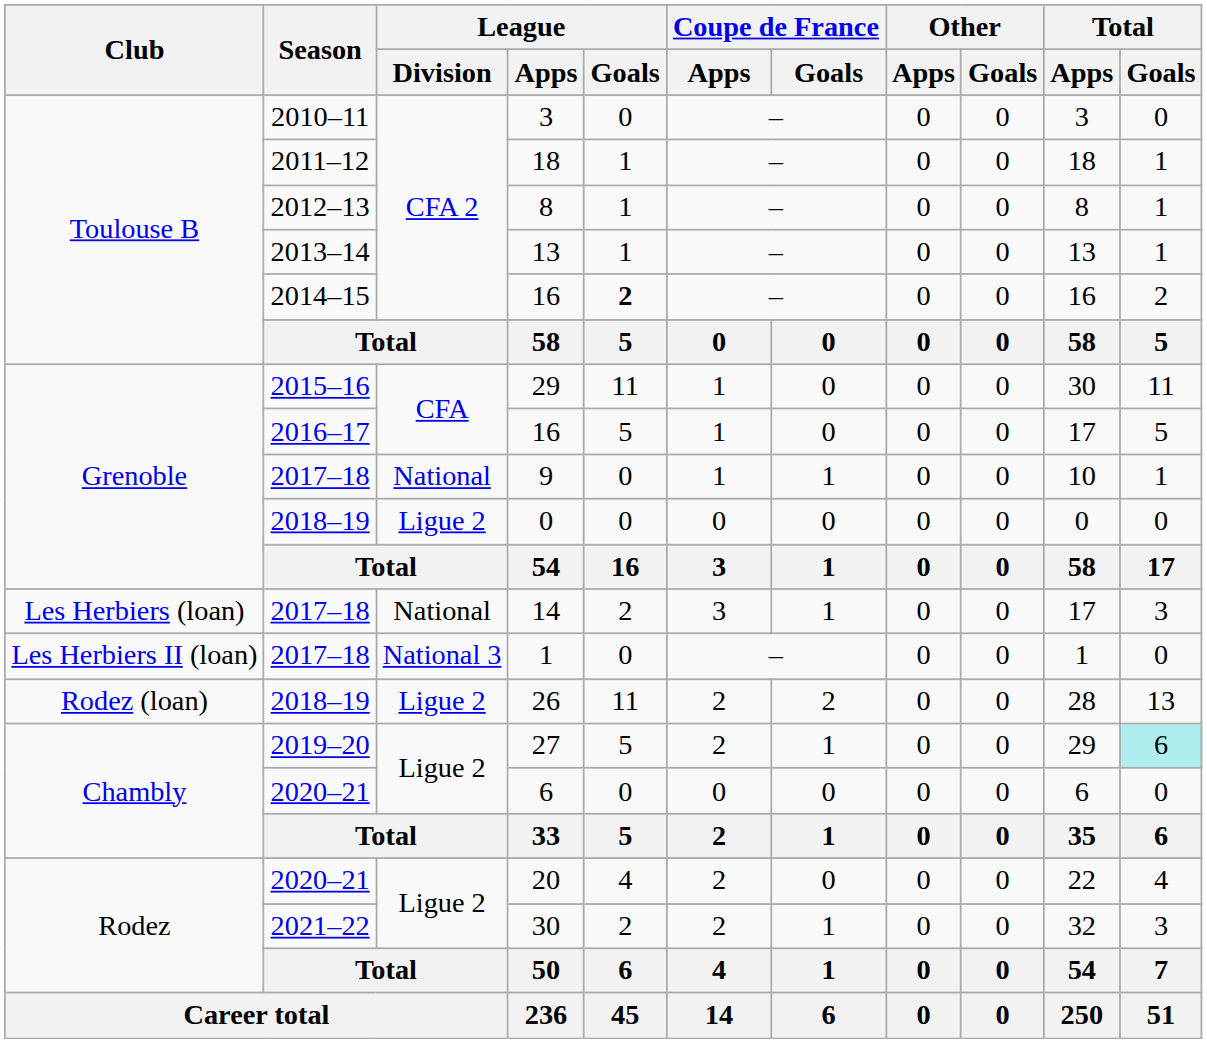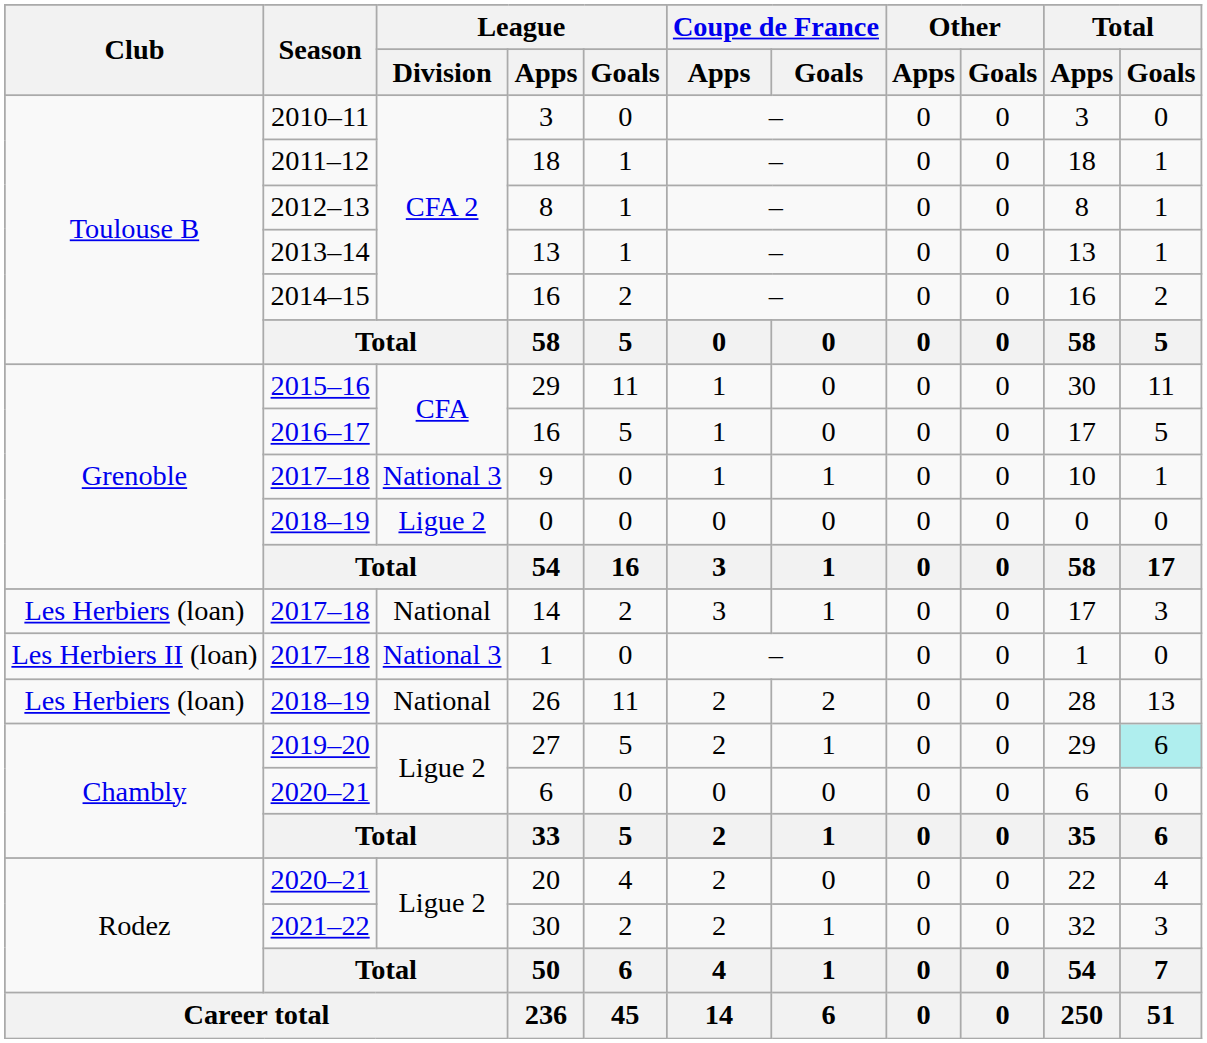 <table class="wikitable" style="text-align:center">
 <tr>
 <th rowspan="2">Club</th>
 <th rowspan="2">Season</th>
 <th colspan="3">League</th>
 <th colspan="2"><a href='#'>Coupe de France</a></th>
 <th colspan="2">Other</th>
 <th colspan="2">Total</th>
 </tr>
 <tr>
 <th>Division</th>
 <th>Apps</th>
 <th>Goals</th>
 <th>Apps</th>
 <th>Goals</th>
 <th>Apps</th>
 <th>Goals</th>
 <th>Apps</th>
 <th>Goals</th>
 </tr>
 <tr>
 <td rowspan="6"><a href='#'>Toulouse B</a></td>
 <td>2010–11</td>
 <td rowspan="5"><a href='#'>CFA 2</a></td>
 <td>3</td>
 <td>0</td>
 <td colspan="2">–</td>
 <td>0</td>
 <td>0</td>
 <td>3</td>
 <td>0</td>
 </tr>
 <tr>
 <td>2011–12</td>
 <td>18</td>
 <td>1</td>
 <td colspan="2">–</td>
 <td>0</td>
 <td>0</td>
 <td>18</td>
 <td>1</td>
 </tr>
 <tr>
 <td>2012–13</td>
 <td>8</td>
 <td>1</td>
 <td colspan="2">–</td>
 <td>0</td>
 <td>0</td>
 <td>8</td>
 <td>1</td>
 </tr>
 <tr>
 <td>2013–14</td>
 <td>13</td>
 <td>1</td>
 <td colspan="2">–</td>
 <td>0</td>
 <td>0</td>
 <td>13</td>
 <td>1</td>
 </tr>
 <tr>
 <td>2014–15</td>
 <td>16</td>
-<td><strong>2</strong></td>
+<td>2</td>
 <td colspan="2">–</td>
 <td>0</td>
 <td>0</td>
 <td>16</td>
 <td>2</td>
 </tr>
 <tr>
 <th colspan="2">Total</th>
 <th>58</th>
 <th>5</th>
 <th>0</th>
 <th>0</th>
 <th>0</th>
 <th>0</th>
 <th>58</th>
 <th>5</th>
 </tr>
 <tr>
 <td rowspan="5"><a href='#'>Grenoble</a></td>
 <td><a href='#'>2015–16</a></td>
 <td rowspan="2"><a href='#'>CFA</a></td>
 <td>29</td>
 <td>11</td>
 <td>1</td>
 <td>0</td>
 <td>0</td>
 <td>0</td>
 <td>30</td>
 <td>11</td>
 </tr>
 <tr>
 <td><a href='#'>2016–17</a></td>
 <td>16</td>
 <td>5</td>
 <td>1</td>
 <td>0</td>
 <td>0</td>
 <td>0</td>
 <td>17</td>
 <td>5</td>
 </tr>
 <tr>
 <td><a href='#'>2017–18</a></td>
-<td><a href='#'>National</a></td>
+<td><a href='#'>National 3</a></td>
 <td>9</td>
 <td>0</td>
 <td>1</td>
 <td>1</td>
 <td>0</td>
 <td>0</td>
 <td>10</td>
 <td>1</td>
 </tr>
 <tr>
 <td><a href='#'>2018–19</a></td>
 <td><a href='#'>Ligue 2</a></td>
 <td>0</td>
 <td>0</td>
 <td>0</td>
 <td>0</td>
 <td>0</td>
 <td>0</td>
 <td>0</td>
 <td>0</td>
 </tr>
 <tr>
 <th colspan="2">Total</th>
 <th>54</th>
 <th>16</th>
 <th>3</th>
 <th>1</th>
 <th>0</th>
 <th>0</th>
 <th>58</th>
 <th>17</th>
 </tr>
 <tr>
 <td><a href='#'>Les Herbiers</a> (loan)</td>
 <td><a href='#'>2017–18</a></td>
 <td>National</td>
 <td>14</td>
 <td>2</td>
 <td>3</td>
 <td>1</td>
 <td>0</td>
 <td>0</td>
 <td>17</td>
 <td>3</td>
 </tr>
 <tr>
 <td><a href='#'>Les Herbiers II</a> (loan)</td>
 <td><a href='#'>2017–18</a></td>
 <td><a href='#'>National 3</a></td>
 <td>1</td>
 <td>0</td>
 <td colspan="2">–</td>
 <td>0</td>
 <td>0</td>
 <td>1</td>
 <td>0</td>
 </tr>
 <tr>
-<td><a href='#'>Rodez</a> (loan)</td>
+<td><a href='#'>Les Herbiers</a> (loan)</td>
 <td><a href='#'>2018–19</a></td>
-<td><a href='#'>Ligue 2</a></td>
+<td>National</td>
 <td>26</td>
 <td>11</td>
 <td>2</td>
 <td>2</td>
 <td>0</td>
 <td>0</td>
 <td>28</td>
 <td>13</td>
 </tr>
 <tr>
 <td rowspan="3"><a href='#'>Chambly</a></td>
 <td><a href='#'>2019–20</a></td>
 <td rowspan="2">Ligue 2</td>
 <td>27</td>
 <td>5</td>
 <td>2</td>
 <td>1</td>
 <td>0</td>
 <td>0</td>
 <td>29</td>
 <td style="background: paleturquoise;">6</td>
 </tr>
 <tr>
 <td><a href='#'>2020–21</a></td>
 <td>6</td>
 <td>0</td>
 <td>0</td>
 <td>0</td>
 <td>0</td>
 <td>0</td>
 <td>6</td>
 <td>0</td>
 </tr>
 <tr>
 <th colspan="2">Total</th>
 <th>33</th>
 <th>5</th>
 <th>2</th>
 <th>1</th>
 <th>0</th>
 <th>0</th>
 <th>35</th>
 <th>6</th>
 </tr>
 <tr>
 <td rowspan="3">Rodez</td>
 <td><a href='#'>2020–21</a></td>
 <td rowspan="2">Ligue 2</td>
 <td>20</td>
 <td>4</td>
 <td>2</td>
 <td>0</td>
 <td>0</td>
 <td>0</td>
 <td>22</td>
 <td>4</td>
 </tr>
 <tr>
 <td><a href='#'>2021–22</a></td>
 <td>30</td>
 <td>2</td>
 <td>2</td>
 <td>1</td>
 <td>0</td>
 <td>0</td>
 <td>32</td>
 <td>3</td>
 </tr>
 <tr>
 <th colspan="2">Total</th>
 <th>50</th>
 <th>6</th>
 <th>4</th>
 <th>1</th>
 <th>0</th>
 <th>0</th>
 <th>54</th>
 <th>7</th>
 </tr>
 <tr>
 <th colspan="3">Career total</th>
 <th>236</th>
 <th>45</th>
 <th>14</th>
 <th>6</th>
 <th>0</th>
 <th>0</th>
 <th>250</th>
 <th>51</th>
 </tr>
 </table>
